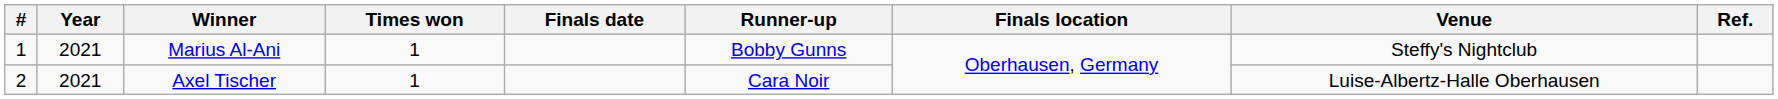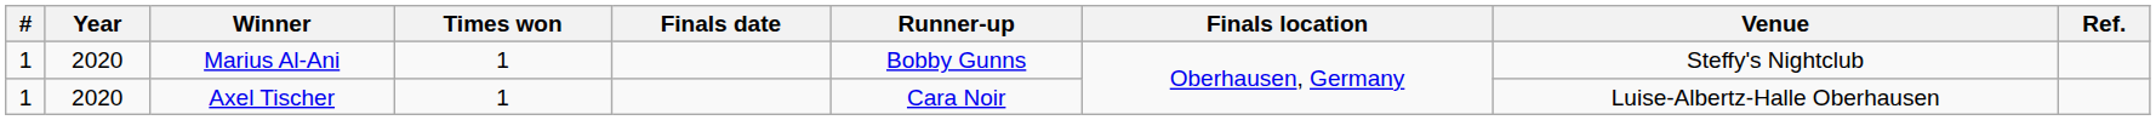 <table class="sortable wikitable succession-box" style="font-size:85%; text-align:center;" width="100%">
 <tr>
 <th>#</th>
 <th>Year</th>
 <th>Winner</th>
 <th>Times won</th>
 <th>Finals date</th>
 <th>Runner-up</th>
 <th>Finals location</th>
 <th>Venue</th>
 <th>Ref.</th>
 </tr>
 <tr>
 <td>1</td>
-<td>2021</td>
+<td>2020</td>
 <td><a href='#'>Marius Al-Ani</a></td>
 <td>1</td>
 <td></td>
 <td><a href='#'>Bobby Gunns</a></td>
 <td rowspan="2"><a href='#'>Oberhausen</a>, <a href='#'>Germany</a></td>
 <td>Steffy's Nightclub</td>
 <td></td>
 </tr>
 <tr>
-<td>2</td>
-<td>2021</td>
+<td>1</td>
+<td>2020</td>
 <td><a href='#'>Axel Tischer</a></td>
 <td>1</td>
 <td></td>
 <td><a href='#'>Cara Noir</a></td>
 <td>Luise-Albertz-Halle Oberhausen</td>
 <td></td>
 </tr>
 </table>
